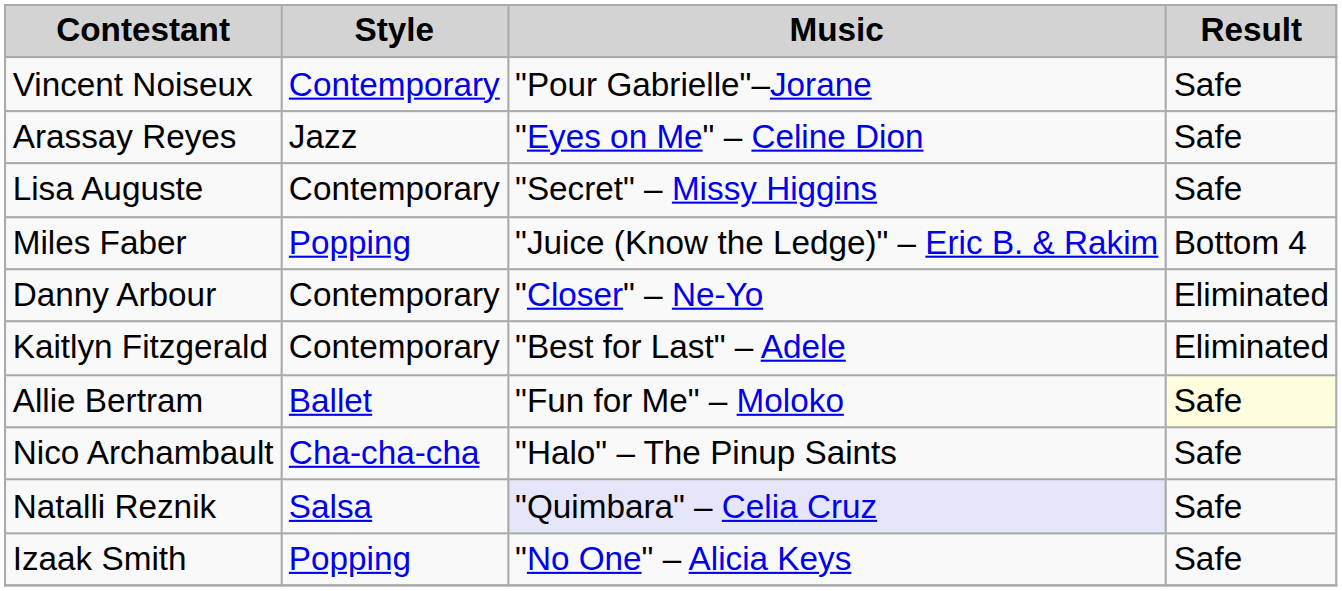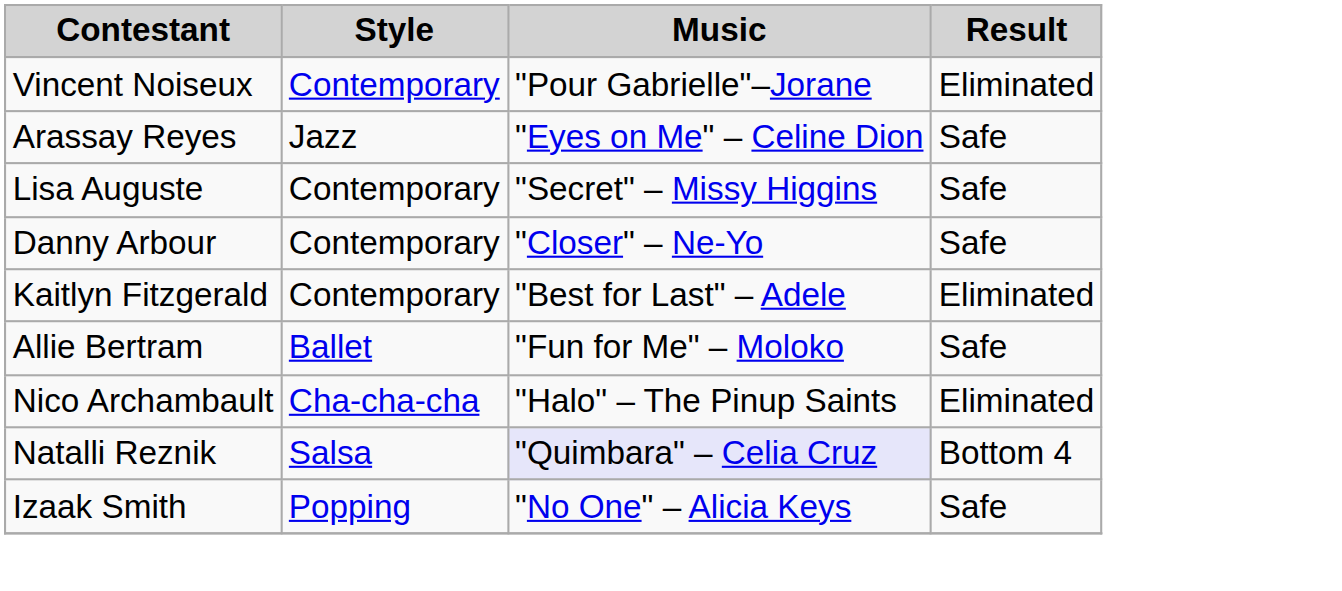 <table class="wikitable">
 <tr align="center" bgcolor="lightgrey">
 <td><strong>Contestant</strong></td>
 <td><strong>Style</strong></td>
 <td><strong>Music</strong></td>
 <td><strong>Result</strong></td>
 </tr>
 <tr>
 <td>Vincent Noiseux</td>
 <td><a href='#'>Contemporary</a></td>
 <td>"Pour Gabrielle"–<a href='#'>Jorane</a></td>
-<td>Safe</td>
+<td>Eliminated</td>
 </tr>
 <tr>
 <td>Arassay Reyes</td>
 <td>Jazz</td>
 <td>"<a href='#'>Eyes on Me</a>" – <a href='#'>Celine Dion</a></td>
 <td>Safe</td>
 </tr>
 <tr>
 <td>Lisa Auguste</td>
 <td>Contemporary</td>
 <td>"Secret" – <a href='#'>Missy Higgins</a></td>
 <td>Safe</td>
 </tr>
 <tr>
-<td>Miles Faber</td>
-<td><a href='#'>Popping</a></td>
-<td>"Juice (Know the Ledge)" – <a href='#'>Eric B. & Rakim</a></td>
-<td>Bottom 4</td>
-</tr>
-<tr>
 <td>Danny Arbour</td>
 <td>Contemporary</td>
 <td>"<a href='#'>Closer</a>" – <a href='#'>Ne-Yo</a></td>
-<td>Eliminated</td>
+<td>Safe</td>
 </tr>
 <tr>
 <td>Kaitlyn Fitzgerald</td>
 <td>Contemporary</td>
 <td>"Best for Last" – <a href='#'>Adele</a></td>
 <td>Eliminated</td>
 </tr>
 <tr>
 <td>Allie Bertram</td>
 <td><a href='#'>Ballet</a></td>
 <td>"Fun for Me" – <a href='#'>Moloko</a></td>
-<td style="background: lightyellow;">Safe</td>
+<td>Safe</td>
 </tr>
 <tr>
 <td>Nico Archambault</td>
 <td><a href='#'>Cha-cha-cha</a></td>
 <td>"Halo" – The Pinup Saints</td>
-<td>Safe</td>
+<td>Eliminated</td>
 </tr>
 <tr>
 <td>Natalli Reznik</td>
 <td><a href='#'>Salsa</a></td>
 <td style="background: lavender;">"Quimbara" – <a href='#'>Celia Cruz</a></td>
-<td>Safe</td>
+<td>Bottom 4</td>
 </tr>
 <tr>
 <td>Izaak Smith</td>
 <td><a href='#'>Popping</a></td>
 <td>"<a href='#'>No One</a>" – <a href='#'>Alicia Keys</a></td>
 <td>Safe</td>
 </tr>
 <tr>
 </tr>
 </table>
